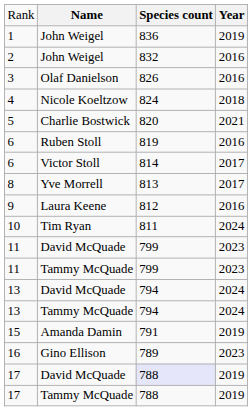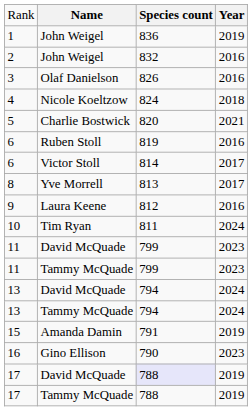 <table class="wikitable sortable" style="font-size:90%" style="text-align:center">
 <tr>
 <td>Rank</td>
 <th>Name</th>
 <th>Species count</th>
 <th>Year</th>
 </tr>
 <tr>
 <td>1</td>
 <td>John Weigel</td>
 <td>836</td>
 <td>2019</td>
 </tr>
 <tr>
 <td>2</td>
 <td>John Weigel</td>
 <td>832</td>
 <td>2016</td>
 </tr>
 <tr>
 <td>3</td>
 <td>Olaf Danielson</td>
 <td>826</td>
 <td>2016</td>
 </tr>
 <tr>
 <td>4</td>
 <td>Nicole Koeltzow</td>
 <td>824</td>
 <td>2018</td>
 </tr>
 <tr>
 <td>5</td>
 <td>Charlie Bostwick</td>
 <td>820</td>
 <td>2021</td>
 </tr>
 <tr>
 <td>6</td>
 <td>Ruben Stoll</td>
 <td>819</td>
 <td>2016</td>
 </tr>
 <tr>
 <td>6</td>
 <td>Victor Stoll</td>
 <td>814</td>
 <td>2017</td>
 </tr>
 <tr>
 <td>8</td>
 <td>Yve Morrell</td>
 <td>813</td>
 <td>2017</td>
 </tr>
 <tr>
 <td>9</td>
 <td>Laura Keene</td>
 <td>812</td>
 <td>2016</td>
 </tr>
 <tr>
 <td>10</td>
 <td>Tim Ryan</td>
 <td>811</td>
 <td>2024</td>
 </tr>
 <tr>
 <td>11</td>
 <td>David McQuade</td>
 <td>799</td>
 <td>2023</td>
 </tr>
 <tr>
 <td>11</td>
 <td>Tammy McQuade</td>
 <td>799</td>
 <td>2023</td>
 </tr>
 <tr>
 <td>13</td>
 <td>David McQuade</td>
 <td>794</td>
 <td>2024</td>
 </tr>
 <tr>
 <td>13</td>
 <td>Tammy McQuade</td>
 <td>794</td>
 <td>2024</td>
 </tr>
 <tr>
 <td>15</td>
 <td>Amanda Damin</td>
 <td>791</td>
 <td>2019</td>
 </tr>
 <tr>
 <td>16</td>
 <td>Gino Ellison</td>
-<td>789</td>
+<td>790</td>
 <td>2023</td>
 </tr>
 <tr>
 <td>17</td>
 <td>David McQuade</td>
 <td style="background: lavender;">788</td>
 <td>2019</td>
 </tr>
 <tr>
 <td>17</td>
 <td>Tammy McQuade</td>
 <td>788</td>
 <td>2019</td>
 </tr>
 </table>
